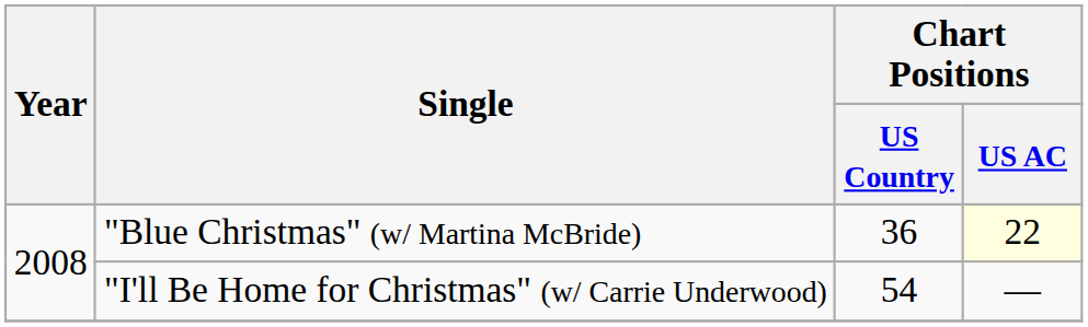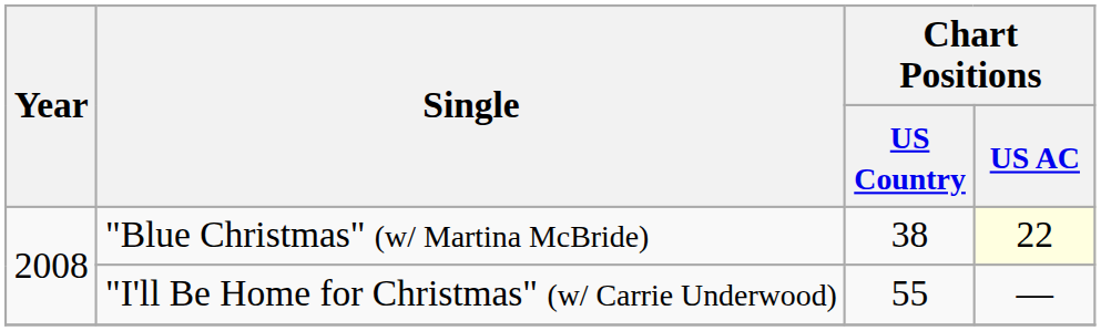 <table class="wikitable">
 <tr>
 <th rowspan="2">Year</th>
 <th rowspan="2">Single</th>
 <th colspan="2">Chart Positions</th>
 </tr>
 <tr>
 <th width="45"><small><a href='#'>US Country</a></small></th>
 <th width="45"><small><a href='#'>US AC</a></small></th>
 </tr>
 <tr>
 <td rowspan="2">2008</td>
 <td>"Blue Christmas" <small>(w/ Martina McBride)</small></td>
-<td align="center">36</td>
+<td align="center">38</td>
 <td align="center" style="background: lightyellow;">22</td>
 </tr>
 <tr>
 <td>"I'll Be Home for Christmas" <small>(w/ Carrie Underwood)</small></td>
-<td align="center">54</td>
+<td align="center">55</td>
 <td align="center">—</td>
 </tr>
 <tr>
 </tr>
 </table>
